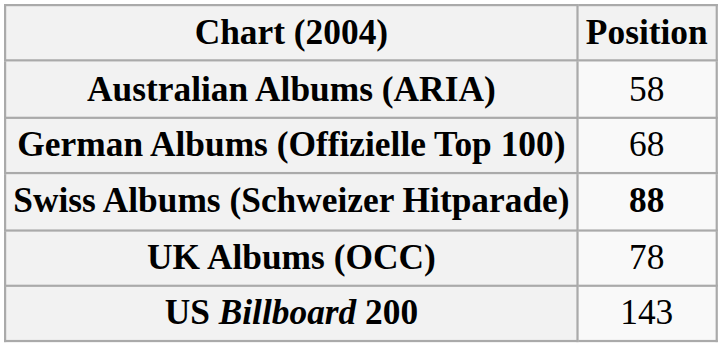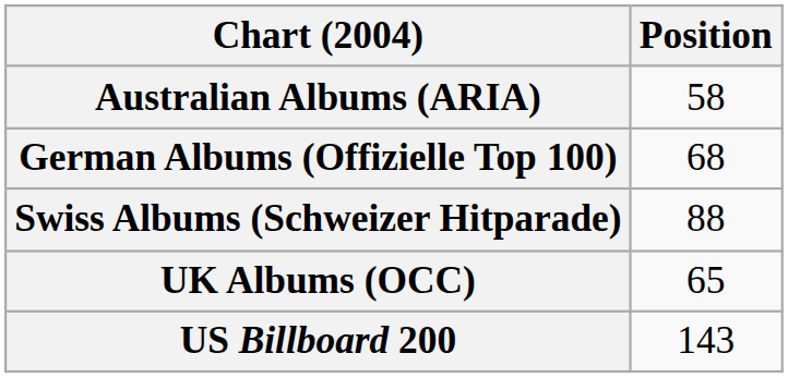 <table class="wikitable plainrowheaders sortable" style="text-align:center">
 <tr>
 <th scope="col">Chart (2004)</th>
 <th scope="col">Position</th>
 </tr>
 <tr>
 <th scope="row">Australian Albums (ARIA)</th>
 <td>58</td>
 </tr>
 <tr>
 <th scope="row">German Albums (Offizielle Top 100)</th>
 <td>68</td>
 </tr>
 <tr>
 <th scope="row">Swiss Albums (Schweizer Hitparade)</th>
-<td><strong>88</strong></td>
+<td>88</td>
 </tr>
 <tr>
 <th scope="row">UK Albums (OCC)</th>
-<td>78</td>
+<td>65</td>
 </tr>
 <tr>
 <th scope="row">US <em>Billboard</em> 200</th>
 <td>143</td>
 </tr>
 </table>
